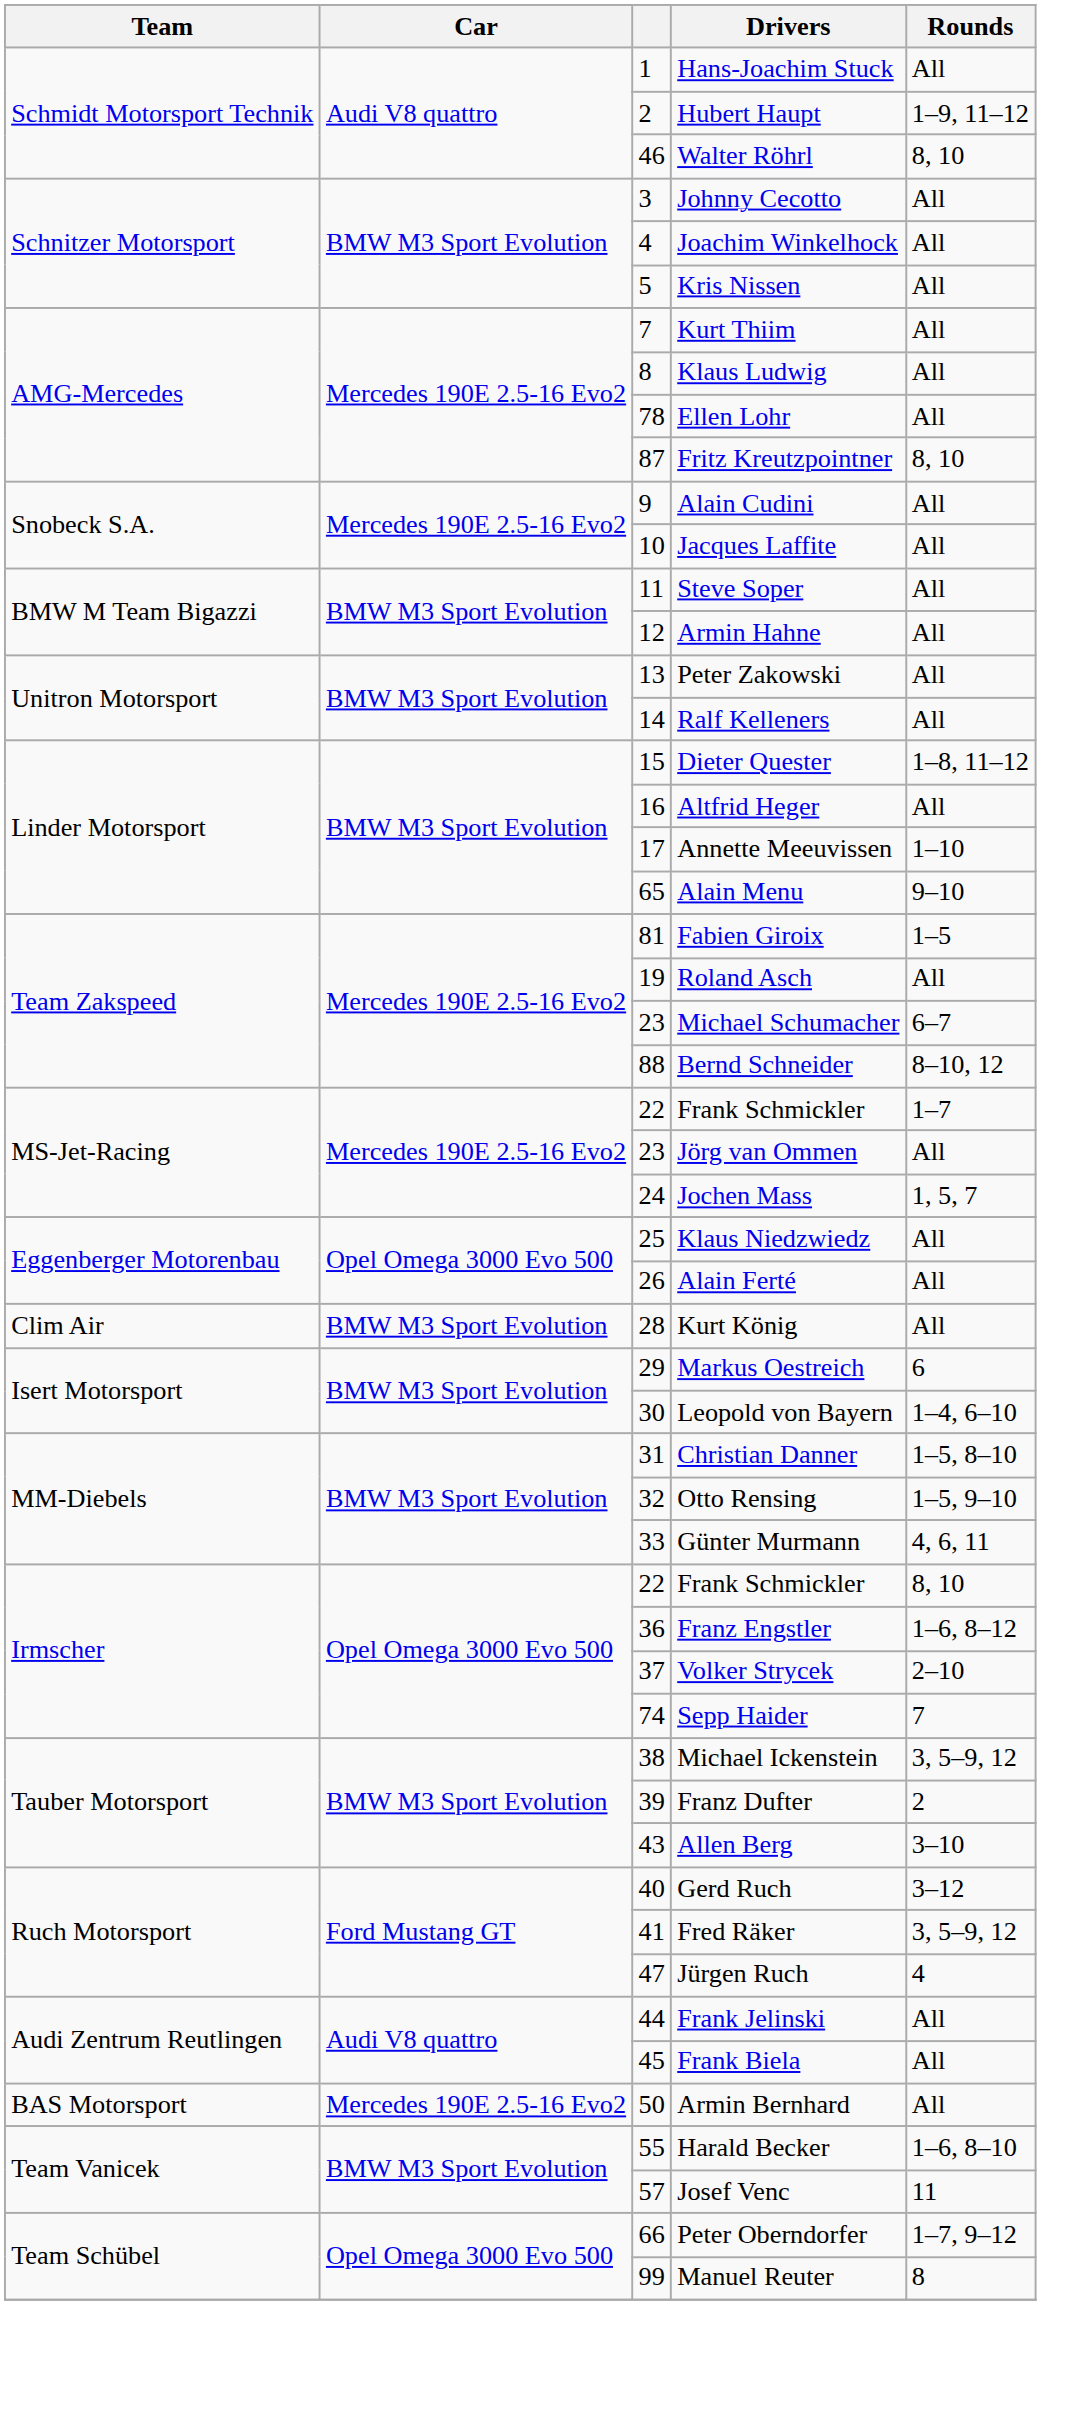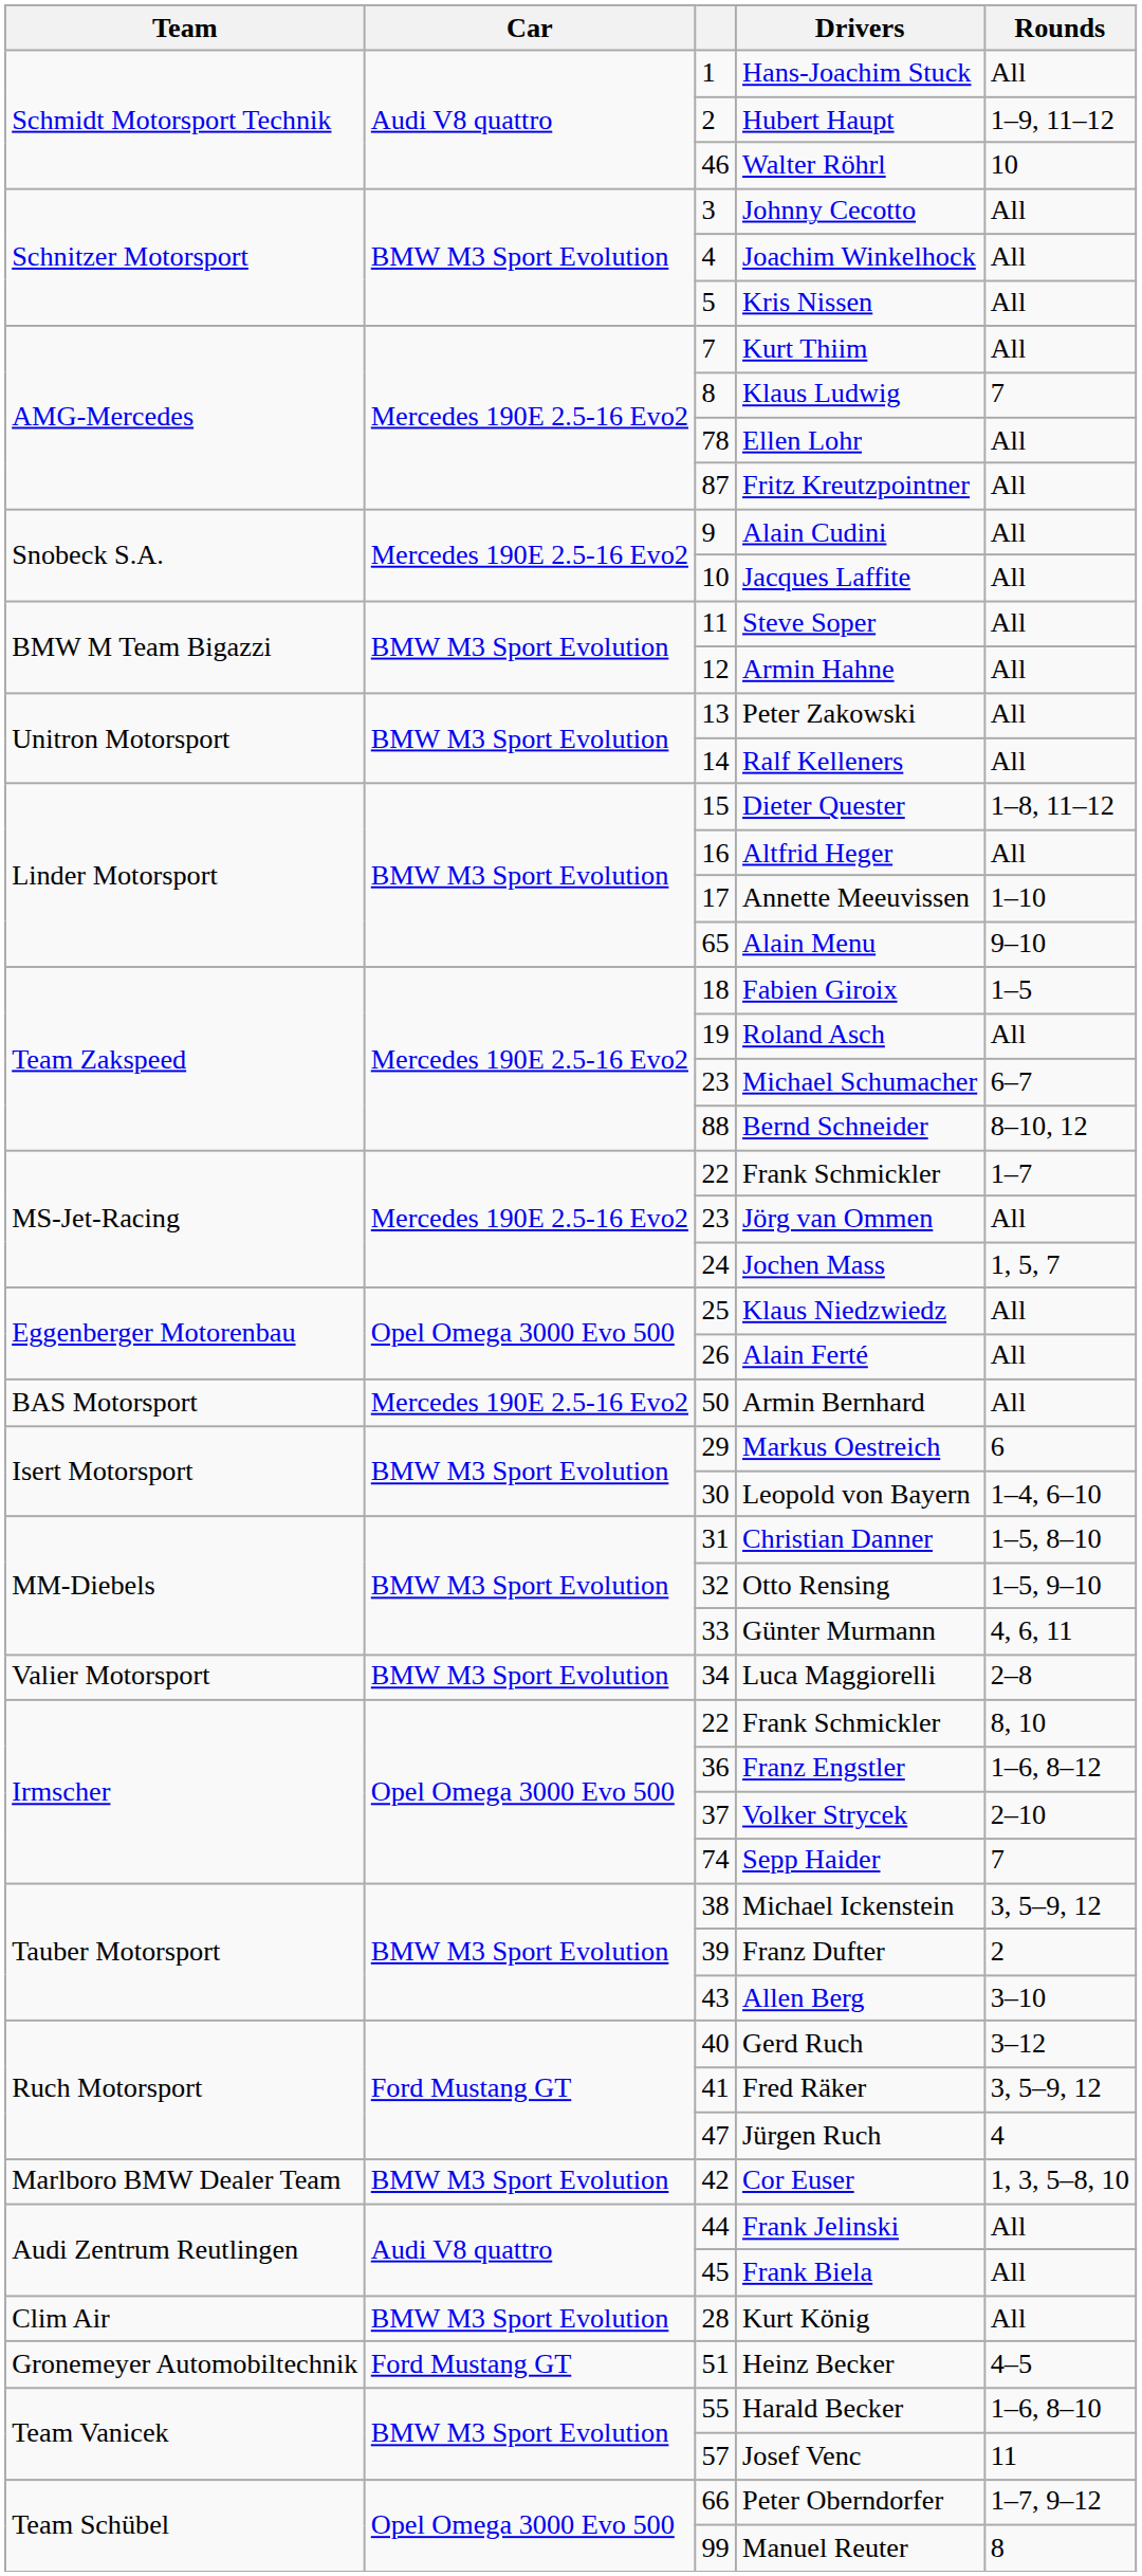 <table class="wikitable sortable" style="font-size: 85%">
 <tr>
 <th>Team</th>
 <th>Car</th>
 <th></th>
 <th>Drivers</th>
 <th>Rounds</th>
 </tr>
 <tr>
 <td rowspan=3> <a href='#'>Schmidt Motorsport Technik</a></td>
 <td rowspan=3><a href='#'>Audi V8 quattro</a></td>
 <td>1</td>
 <td> <a href='#'>Hans-Joachim Stuck</a></td>
 <td>All</td>
 </tr>
 <tr>
 <td>2</td>
 <td> <a href='#'>Hubert Haupt</a></td>
 <td>1–9, 11–12</td>
 </tr>
 <tr>
 <td>46</td>
 <td> <a href='#'>Walter Röhrl</a></td>
-<td>8, 10</td>
+<td>10</td>
 </tr>
 <tr>
 <td rowspan=3> <a href='#'>Schnitzer Motorsport</a></td>
 <td rowspan=3><a href='#'>BMW M3 Sport Evolution</a></td>
 <td>3</td>
 <td> <a href='#'>Johnny Cecotto</a></td>
 <td>All</td>
 </tr>
 <tr>
 <td>4</td>
 <td> <a href='#'>Joachim Winkelhock</a></td>
 <td>All</td>
 </tr>
 <tr>
 <td>5</td>
 <td> <a href='#'>Kris Nissen</a></td>
 <td>All</td>
 </tr>
 <tr>
 <td rowspan=4> <a href='#'>AMG-Mercedes</a></td>
 <td rowspan=4><a href='#'>Mercedes 190E 2.5-16 Evo2</a></td>
 <td>7</td>
 <td> <a href='#'>Kurt Thiim</a></td>
 <td>All</td>
 </tr>
 <tr>
 <td>8</td>
 <td> <a href='#'>Klaus Ludwig</a></td>
-<td>All</td>
+<td>7</td>
 </tr>
 <tr>
 <td>78</td>
 <td> <a href='#'>Ellen Lohr</a></td>
 <td>All</td>
 </tr>
 <tr>
 <td>87</td>
 <td> <a href='#'>Fritz Kreutzpointner</a></td>
-<td>8, 10</td>
+<td>All</td>
 </tr>
 <tr>
 <td rowspan=2> Snobeck S.A.</td>
 <td rowspan=2><a href='#'>Mercedes 190E 2.5-16 Evo2</a></td>
 <td>9</td>
 <td> <a href='#'>Alain Cudini</a></td>
 <td>All</td>
 </tr>
 <tr>
 <td>10</td>
 <td> <a href='#'>Jacques Laffite</a></td>
 <td>All</td>
 </tr>
 <tr>
 <td rowspan=2> BMW M Team Bigazzi</td>
 <td rowspan=2><a href='#'>BMW M3 Sport Evolution</a></td>
 <td>11</td>
 <td> <a href='#'>Steve Soper</a></td>
 <td>All</td>
 </tr>
 <tr>
 <td>12</td>
 <td> <a href='#'>Armin Hahne</a></td>
 <td>All</td>
 </tr>
 <tr>
 <td rowspan=2> Unitron Motorsport</td>
 <td rowspan=2><a href='#'>BMW M3 Sport Evolution</a></td>
 <td>13</td>
 <td> Peter Zakowski</td>
 <td>All</td>
 </tr>
 <tr>
 <td>14</td>
 <td> <a href='#'>Ralf Kelleners</a></td>
 <td>All</td>
 </tr>
 <tr>
 <td rowspan=4> Linder Motorsport</td>
 <td rowspan=4><a href='#'>BMW M3 Sport Evolution</a></td>
 <td>15</td>
 <td> <a href='#'>Dieter Quester</a></td>
 <td>1–8, 11–12</td>
 </tr>
 <tr>
 <td>16</td>
 <td> <a href='#'>Altfrid Heger</a></td>
 <td>All</td>
 </tr>
 <tr>
 <td>17</td>
 <td> Annette Meeuvissen</td>
 <td>1–10</td>
 </tr>
 <tr>
 <td>65</td>
 <td> <a href='#'>Alain Menu</a></td>
 <td>9–10</td>
 </tr>
 <tr>
 <td rowspan=4> <a href='#'>Team Zakspeed</a></td>
 <td rowspan=4><a href='#'>Mercedes 190E 2.5-16 Evo2</a></td>
-<td>81</td>
+<td>18</td>
 <td> <a href='#'>Fabien Giroix</a></td>
 <td>1–5</td>
 </tr>
 <tr>
 <td>19</td>
 <td> <a href='#'>Roland Asch</a></td>
 <td>All</td>
 </tr>
 <tr>
 <td>23</td>
 <td> <a href='#'>Michael Schumacher</a></td>
 <td>6–7</td>
 </tr>
 <tr>
 <td>88</td>
 <td> <a href='#'>Bernd Schneider</a></td>
 <td>8–10, 12</td>
 </tr>
 <tr>
 <td rowspan=3> MS-Jet-Racing</td>
 <td rowspan=3><a href='#'>Mercedes 190E 2.5-16 Evo2</a></td>
 <td>22</td>
 <td> Frank Schmickler</td>
 <td>1–7</td>
 </tr>
 <tr>
 <td>23</td>
 <td> <a href='#'>Jörg van Ommen</a></td>
 <td>All</td>
 </tr>
 <tr>
 <td>24</td>
 <td> <a href='#'>Jochen Mass</a></td>
 <td>1, 5, 7</td>
 </tr>
 <tr>
 <td rowspan=2> <a href='#'>Eggenberger Motorenbau</a></td>
 <td rowspan=2><a href='#'>Opel Omega 3000 Evo 500</a></td>
 <td>25</td>
 <td> <a href='#'>Klaus Niedzwiedz</a></td>
 <td>All</td>
 </tr>
 <tr>
 <td>26</td>
 <td> <a href='#'>Alain Ferté</a></td>
 <td>All</td>
 </tr>
 <tr>
-<td> Clim Air</td>
-<td><a href='#'>BMW M3 Sport Evolution</a></td>
-<td>28</td>
-<td> Kurt König</td>
+<td> BAS Motorsport</td>
+<td><a href='#'>Mercedes 190E 2.5-16 Evo2</a></td>
+<td>50</td>
+<td> Armin Bernhard</td>
 <td>All</td>
 </tr>
 <tr>
 <td rowspan=2> Isert Motorsport</td>
 <td rowspan=2><a href='#'>BMW M3 Sport Evolution</a></td>
 <td>29</td>
 <td> <a href='#'>Markus Oestreich</a></td>
 <td>6</td>
 </tr>
 <tr>
 <td>30</td>
 <td> Leopold von Bayern</td>
 <td>1–4, 6–10</td>
 </tr>
 <tr>
 <td rowspan=3> MM-Diebels</td>
 <td rowspan=3><a href='#'>BMW M3 Sport Evolution</a></td>
 <td>31</td>
 <td> <a href='#'>Christian Danner</a></td>
 <td>1–5, 8–10</td>
 </tr>
 <tr>
 <td>32</td>
 <td> Otto Rensing</td>
 <td>1–5, 9–10</td>
 </tr>
 <tr>
 <td>33</td>
 <td> Günter Murmann</td>
 <td>4, 6, 11</td>
+</tr>
+<tr>
+<td> Valier Motorsport</td>
+<td><a href='#'>BMW M3 Sport Evolution</a></td>
+<td>34</td>
+<td> Luca Maggiorelli</td>
+<td>2–8</td>
 </tr>
 <tr>
 <td rowspan=4> <a href='#'>Irmscher</a></td>
 <td rowspan=4><a href='#'>Opel Omega 3000 Evo 500</a></td>
 <td>22</td>
 <td> Frank Schmickler</td>
 <td>8, 10</td>
 </tr>
 <tr>
 <td>36</td>
 <td> <a href='#'>Franz Engstler</a></td>
 <td>1–6, 8–12</td>
 </tr>
 <tr>
 <td>37</td>
 <td> <a href='#'>Volker Strycek</a></td>
 <td>2–10</td>
 </tr>
 <tr>
 <td>74</td>
 <td> <a href='#'>Sepp Haider</a></td>
 <td>7</td>
 </tr>
 <tr>
 <td rowspan=3> Tauber Motorsport</td>
 <td rowspan=3><a href='#'>BMW M3 Sport Evolution</a></td>
 <td>38</td>
 <td> Michael Ickenstein</td>
 <td>3, 5–9, 12</td>
 </tr>
 <tr>
 <td>39</td>
 <td> Franz Dufter</td>
 <td>2</td>
 </tr>
 <tr>
 <td>43</td>
 <td> <a href='#'>Allen Berg</a></td>
 <td>3–10</td>
 </tr>
 <tr>
 <td rowspan=3> Ruch Motorsport</td>
 <td rowspan=3><a href='#'>Ford Mustang GT</a></td>
 <td>40</td>
 <td> Gerd Ruch</td>
 <td>3–12</td>
 </tr>
 <tr>
 <td>41</td>
 <td> Fred Räker</td>
 <td>3, 5–9, 12</td>
 </tr>
 <tr>
 <td>47</td>
 <td> Jürgen Ruch</td>
 <td>4</td>
 </tr>
 <tr>
+<td> Marlboro BMW Dealer Team</td>
+<td><a href='#'>BMW M3 Sport Evolution</a></td>
+<td>42</td>
+<td> <a href='#'>Cor Euser</a></td>
+<td>1, 3, 5–8, 10</td>
+</tr>
+<tr>
 <td rowspan=2> Audi Zentrum Reutlingen</td>
 <td rowspan=2><a href='#'>Audi V8 quattro</a></td>
 <td>44</td>
 <td> <a href='#'>Frank Jelinski</a></td>
 <td>All</td>
 </tr>
 <tr>
 <td>45</td>
 <td> <a href='#'>Frank Biela</a></td>
 <td>All</td>
 </tr>
 <tr>
-<td> BAS Motorsport</td>
-<td><a href='#'>Mercedes 190E 2.5-16 Evo2</a></td>
-<td>50</td>
-<td> Armin Bernhard</td>
+<td> Clim Air</td>
+<td><a href='#'>BMW M3 Sport Evolution</a></td>
+<td>28</td>
+<td> Kurt König</td>
 <td>All</td>
+</tr>
+<tr>
+<td> Gronemeyer Automobiltechnik</td>
+<td><a href='#'>Ford Mustang GT</a></td>
+<td>51</td>
+<td> Heinz Becker</td>
+<td>4–5</td>
 </tr>
 <tr>
 <td rowspan=2> Team Vanicek</td>
 <td rowspan=2><a href='#'>BMW M3 Sport Evolution</a></td>
 <td>55</td>
 <td> Harald Becker</td>
 <td>1–6, 8–10</td>
 </tr>
 <tr>
 <td>57</td>
 <td> Josef Venc</td>
 <td>11</td>
 </tr>
 <tr>
 <td rowspan=2> Team Schübel</td>
 <td rowspan=2><a href='#'>Opel Omega 3000 Evo 500</a></td>
 <td>66</td>
 <td> Peter Oberndorfer</td>
 <td>1–7, 9–12</td>
 </tr>
 <tr>
 <td>99</td>
 <td> Manuel Reuter</td>
 <td>8</td>
 </tr>
 <tr>
 </tr>
 </table>
